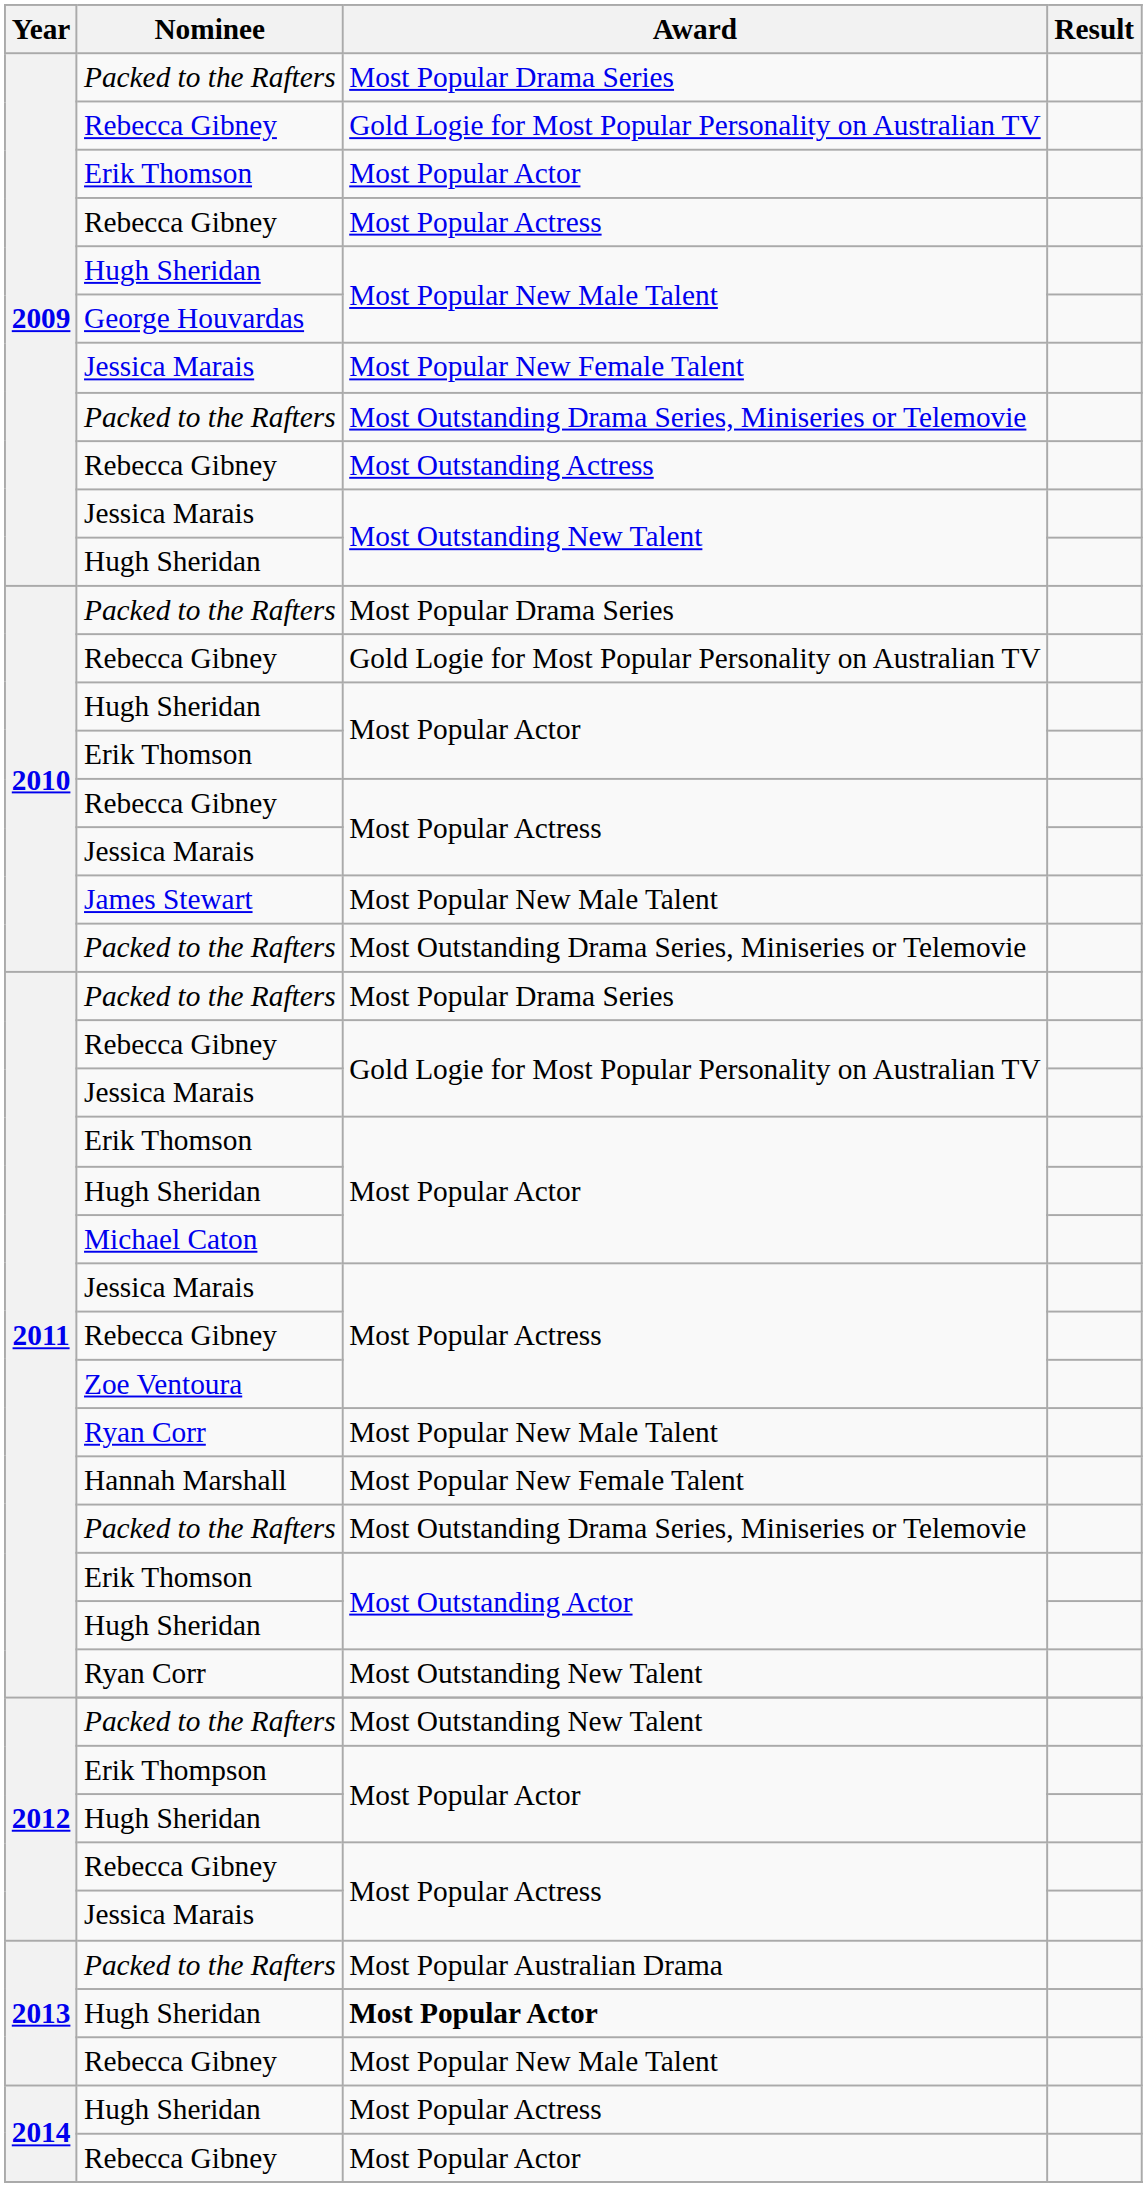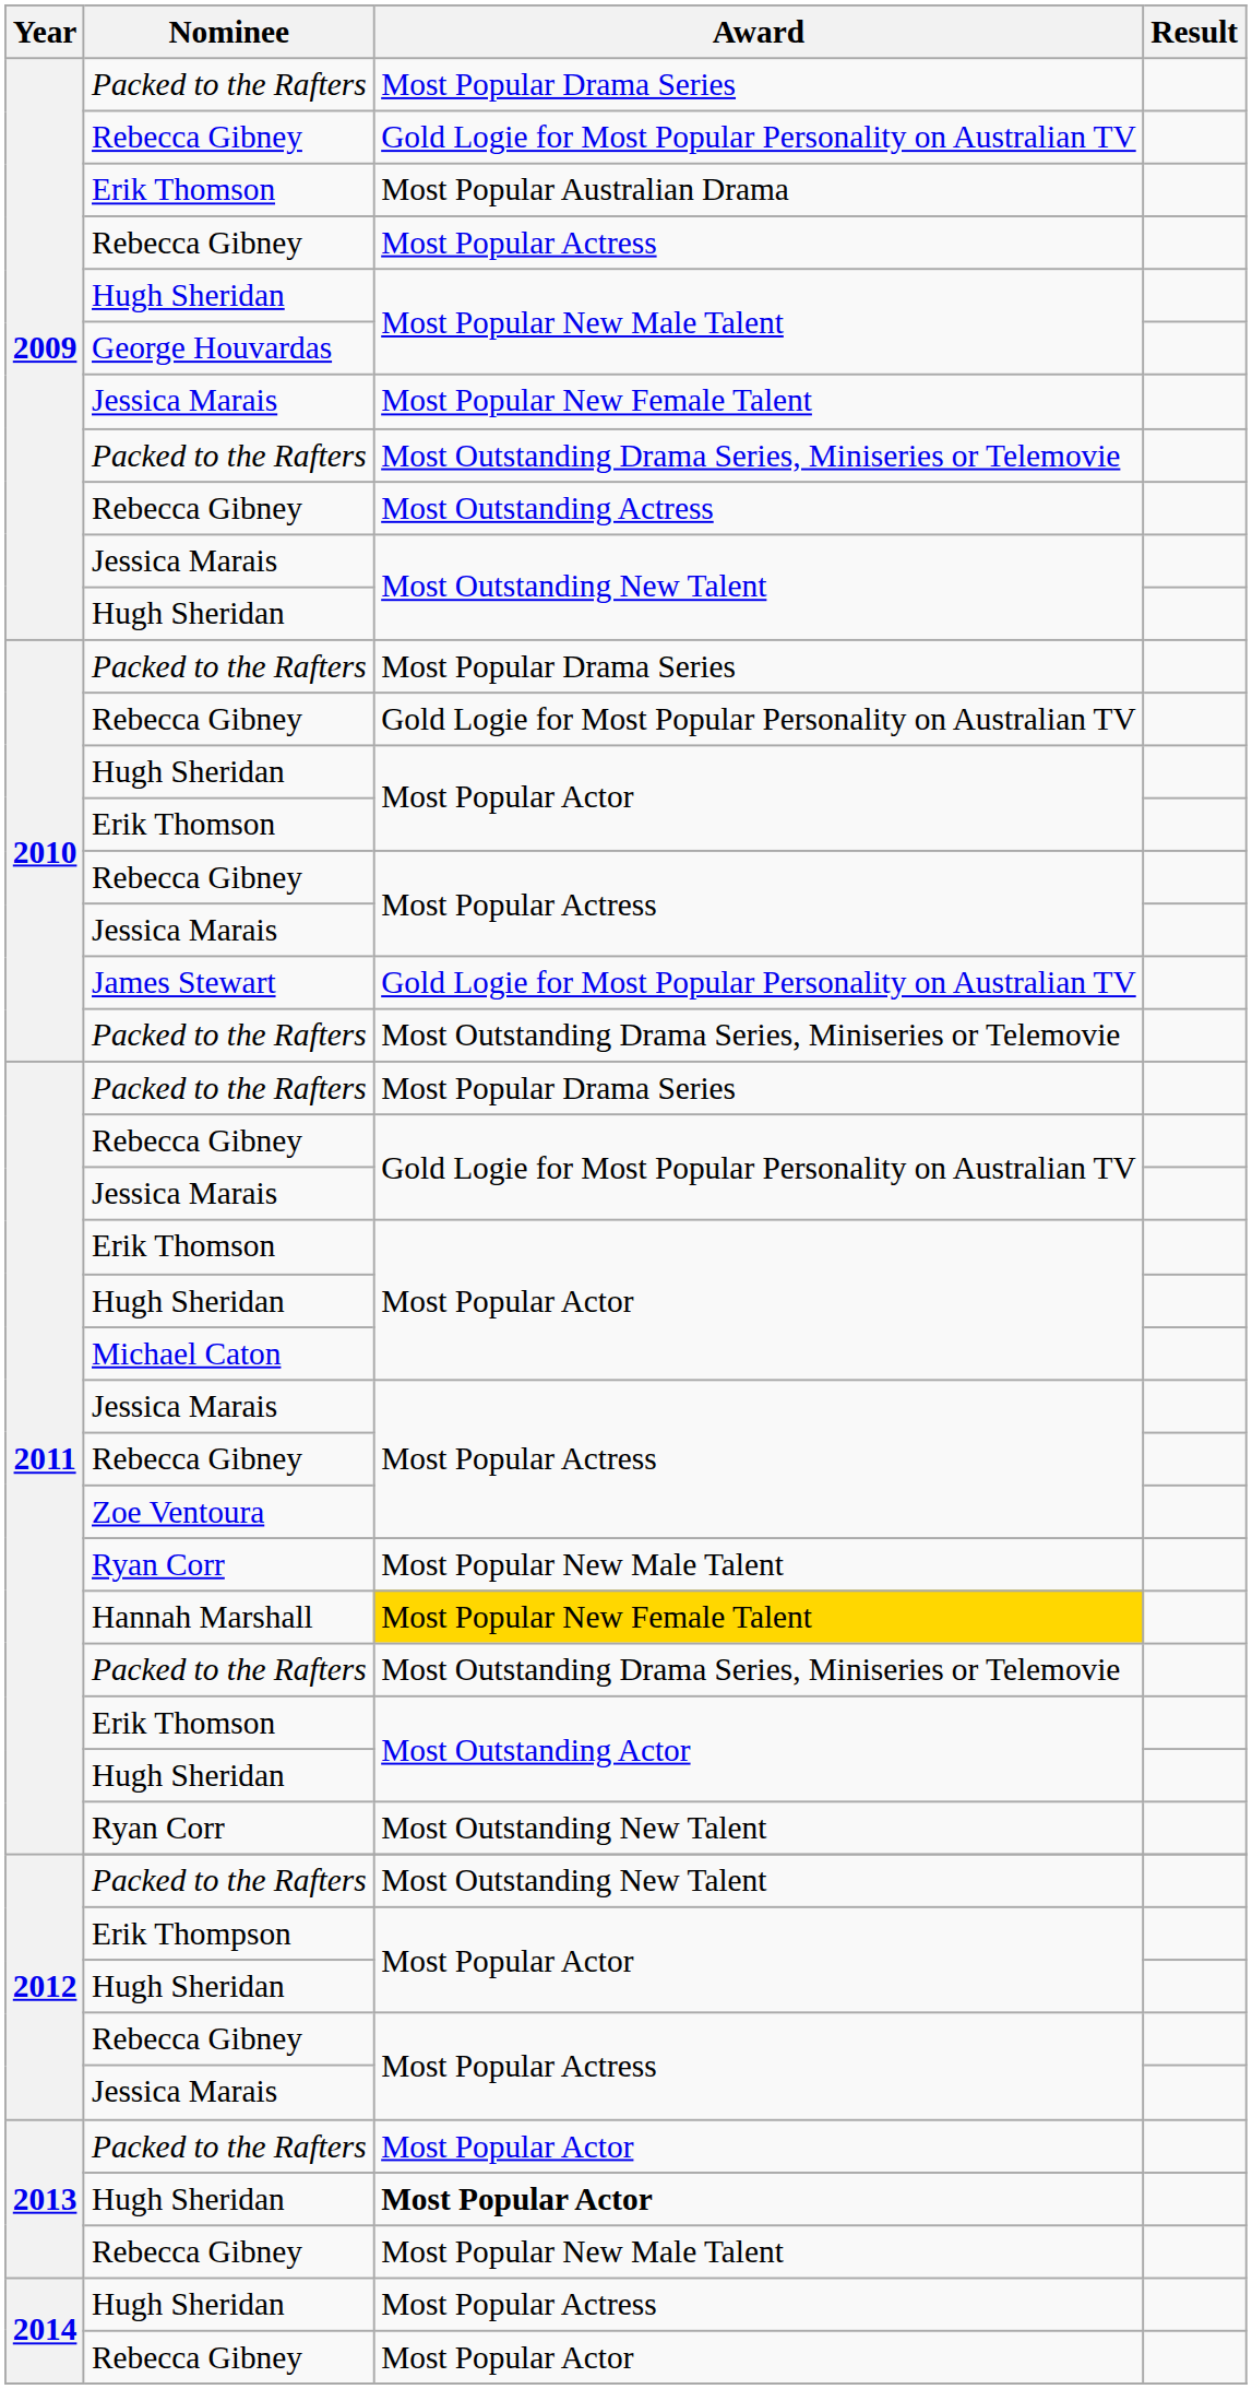 <table class="wikitable plainrowheaders" style="font-size: 95%;">
 <tr>
 <th scope="col">Year</th>
 <th scope="col">Nominee</th>
 <th scope="col">Award</th>
 <th scope="col">Result</th>
 </tr>
 <tr>
 <th scope="row" rowspan="11"><a href='#'>2009</a></th>
 <td><em>Packed to the Rafters</em></td>
 <td><a href='#'>Most Popular Drama Series</a></td>
 <td></td>
 </tr>
 <tr>
 <td><a href='#'>Rebecca Gibney</a></td>
 <td><a href='#'>Gold Logie for Most Popular Personality on Australian TV</a></td>
 <td></td>
 </tr>
 <tr>
 <td><a href='#'>Erik Thomson</a></td>
-<td><a href='#'>Most Popular Actor</a></td>
+<td>Most Popular Australian Drama</td>
 <td></td>
 </tr>
 <tr>
 <td>Rebecca Gibney</td>
 <td><a href='#'>Most Popular Actress</a></td>
 <td></td>
 </tr>
 <tr>
 <td><a href='#'>Hugh Sheridan</a></td>
 <td rowspan="2"><a href='#'>Most Popular New Male Talent</a></td>
 <td></td>
 </tr>
 <tr>
 <td><a href='#'>George Houvardas</a></td>
 <td></td>
 </tr>
 <tr>
 <td><a href='#'>Jessica Marais</a></td>
 <td><a href='#'>Most Popular New Female Talent</a></td>
 <td></td>
 </tr>
 <tr>
 <td><em>Packed to the Rafters</em></td>
 <td><a href='#'>Most Outstanding Drama Series, Miniseries or Telemovie</a></td>
 <td></td>
 </tr>
 <tr>
 <td>Rebecca Gibney</td>
 <td><a href='#'>Most Outstanding Actress</a></td>
 <td></td>
 </tr>
 <tr>
 <td>Jessica Marais</td>
 <td rowspan="2"><a href='#'>Most Outstanding New Talent</a></td>
 <td></td>
 </tr>
 <tr>
 <td>Hugh Sheridan</td>
 <td></td>
 </tr>
 <tr>
 <th scope="row" rowspan="8"><a href='#'>2010</a></th>
 <td><em>Packed to the Rafters</em></td>
 <td>Most Popular Drama Series</td>
 <td></td>
 </tr>
 <tr>
 <td>Rebecca Gibney</td>
 <td>Gold Logie for Most Popular Personality on Australian TV</td>
 <td></td>
 </tr>
 <tr>
 <td>Hugh Sheridan</td>
 <td rowspan="2">Most Popular Actor</td>
 <td></td>
 </tr>
 <tr>
 <td>Erik Thomson</td>
 <td></td>
 </tr>
 <tr>
 <td>Rebecca Gibney</td>
 <td rowspan="2">Most Popular Actress</td>
 <td></td>
 </tr>
 <tr>
 <td>Jessica Marais</td>
 <td></td>
 </tr>
 <tr>
 <td><a href='#'>James Stewart</a></td>
-<td>Most Popular New Male Talent</td>
+<td><a href='#'>Gold Logie for Most Popular Personality on Australian TV</a></td>
 <td></td>
 </tr>
 <tr>
 <td><em>Packed to the Rafters</em></td>
 <td>Most Outstanding Drama Series, Miniseries or Telemovie</td>
 <td></td>
 </tr>
 <tr>
 <th scope="row" rowspan="15"><a href='#'>2011</a></th>
 <td><em>Packed to the Rafters</em></td>
 <td>Most Popular Drama Series</td>
 <td></td>
 </tr>
 <tr>
 <td>Rebecca Gibney</td>
 <td rowspan="2">Gold Logie for Most Popular Personality on Australian TV</td>
 <td></td>
 </tr>
 <tr>
 <td>Jessica Marais</td>
 <td></td>
 </tr>
 <tr>
 <td>Erik Thomson</td>
 <td rowspan="3">Most Popular Actor</td>
 <td></td>
 </tr>
 <tr>
 <td>Hugh Sheridan</td>
 <td></td>
 </tr>
 <tr>
 <td><a href='#'>Michael Caton</a></td>
 <td></td>
 </tr>
 <tr>
 <td>Jessica Marais</td>
 <td rowspan="3">Most Popular Actress</td>
 <td></td>
 </tr>
 <tr>
 <td>Rebecca Gibney</td>
 <td></td>
 </tr>
 <tr>
 <td><a href='#'>Zoe Ventoura</a></td>
 <td></td>
 </tr>
 <tr>
 <td><a href='#'>Ryan Corr</a></td>
 <td>Most Popular New Male Talent</td>
 <td></td>
 </tr>
 <tr>
 <td>Hannah Marshall</td>
-<td>Most Popular New Female Talent</td>
+<td style="background: gold;">Most Popular New Female Talent</td>
 <td></td>
 </tr>
 <tr>
 <td><em>Packed to the Rafters</em></td>
 <td>Most Outstanding Drama Series, Miniseries or Telemovie</td>
 <td></td>
 </tr>
 <tr>
 <td>Erik Thomson</td>
 <td rowspan="2"><a href='#'>Most Outstanding Actor</a></td>
 <td></td>
 </tr>
 <tr>
 <td>Hugh Sheridan</td>
 <td></td>
 </tr>
 <tr>
 <td>Ryan Corr</td>
 <td>Most Outstanding New Talent</td>
 <td></td>
 </tr>
 <tr>
 <th scope="row" rowspan="6"><a href='#'>2012</a></th>
 </tr>
 <tr>
 <td><em>Packed to the Rafters</em></td>
 <td>Most Outstanding New Talent</td>
 <td></td>
 </tr>
 <tr>
 <td>Erik Thompson</td>
 <td rowspan="2">Most Popular Actor</td>
 <td></td>
 </tr>
 <tr>
 <td>Hugh Sheridan</td>
 <td></td>
 </tr>
 <tr>
 <td>Rebecca Gibney</td>
 <td rowspan="2">Most Popular Actress</td>
 <td></td>
 </tr>
 <tr>
 <td>Jessica Marais</td>
 <td></td>
 </tr>
 <tr>
 <th scope="row" rowspan="3"><a href='#'>2013</a></th>
 <td><em>Packed to the Rafters</em></td>
-<td>Most Popular Australian Drama</td>
+<td><a href='#'>Most Popular Actor</a></td>
 <td></td>
 </tr>
 <tr>
 <td>Hugh Sheridan</td>
 <td><strong>Most Popular Actor</strong></td>
 <td></td>
 </tr>
 <tr>
 <td>Rebecca Gibney</td>
 <td>Most Popular New Male Talent</td>
 <td></td>
 </tr>
 <tr>
 <th scope="row" rowspan="2"><a href='#'>2014</a></th>
 <td>Hugh Sheridan</td>
 <td>Most Popular Actress</td>
 <td></td>
 </tr>
 <tr>
 <td>Rebecca Gibney</td>
 <td>Most Popular Actor</td>
 <td></td>
 </tr>
 <tr>
 </tr>
 </table>
